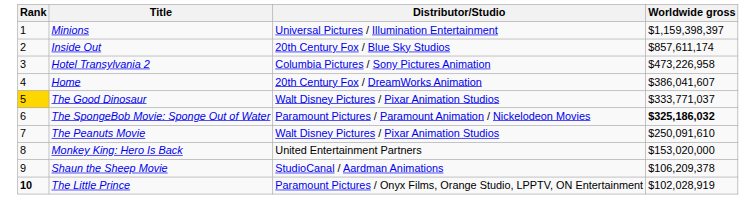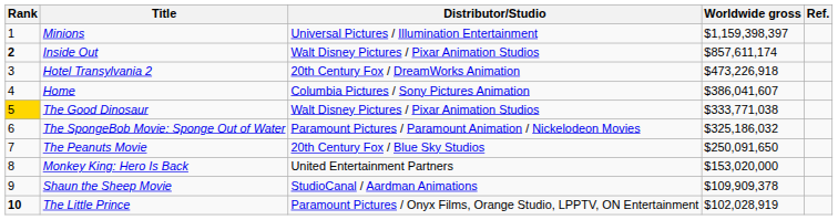 <table class="wikitable sortable" style=" margin:auto;">
 <tr>
 <th>Rank</th>
 <th>Title</th>
 <th>Distributor/Studio</th>
 <th>Worldwide gross</th>
+<th>Ref.</th>
 </tr>
 <tr>
 <td>1</td>
 <td><em><a href='#'>Minions</a></em></td>
 <td><a href='#'>Universal Pictures</a> / <a href='#'>Illumination Entertainment</a></td>
 <td>$1,159,398,397</td>
+<td></td>
 </tr>
 <tr>
-<td>2</td>
+<td><strong>2</strong></td>
 <td><em><a href='#'>Inside Out</a></em></td>
-<td><a href='#'>20th Century Fox</a> / <a href='#'>Blue Sky Studios</a></td>
+<td><a href='#'>Walt Disney Pictures</a> / <a href='#'>Pixar Animation Studios</a></td>
 <td>$857,611,174</td>
+<td></td>
 </tr>
 <tr>
 <td>3</td>
 <td><em><a href='#'>Hotel Transylvania 2</a></em></td>
-<td><a href='#'>Columbia Pictures</a> / <a href='#'>Sony Pictures Animation</a></td>
-<td>$473,226,958</td>
+<td><a href='#'>20th Century Fox</a> / <a href='#'>DreamWorks Animation</a></td>
+<td>$473,226,918</td>
+<td></td>
 </tr>
 <tr>
 <td>4</td>
 <td><em><a href='#'>Home</a></em></td>
-<td><a href='#'>20th Century Fox</a> / <a href='#'>DreamWorks Animation</a></td>
+<td><a href='#'>Columbia Pictures</a> / <a href='#'>Sony Pictures Animation</a></td>
 <td>$386,041,607</td>
+<td></td>
 </tr>
 <tr>
 <td style="background: gold;">5</td>
 <td><em><a href='#'>The Good Dinosaur</a></em></td>
 <td><a href='#'>Walt Disney Pictures</a> / <a href='#'>Pixar Animation Studios</a></td>
-<td>$333,771,037</td>
+<td>$333,771,038</td>
+<td></td>
 </tr>
 <tr>
 <td>6</td>
 <td><em><a href='#'>The SpongeBob Movie: Sponge Out of Water</a></em></td>
 <td><a href='#'>Paramount Pictures</a> / <a href='#'>Paramount Animation</a> / <a href='#'>Nickelodeon Movies</a></td>
-<td><strong>$325,186,032</strong></td>
+<td>$325,186,032</td>
+<td></td>
 </tr>
 <tr>
 <td>7</td>
 <td><em><a href='#'>The Peanuts Movie</a></em></td>
-<td><a href='#'>Walt Disney Pictures</a> / <a href='#'>Pixar Animation Studios</a></td>
-<td>$250,091,610</td>
+<td><a href='#'>20th Century Fox</a> / <a href='#'>Blue Sky Studios</a></td>
+<td>$250,091,650</td>
+<td></td>
 </tr>
 <tr>
 <td>8</td>
 <td><em><a href='#'>Monkey King: Hero Is Back</a></em></td>
 <td>United Entertainment Partners</td>
 <td>$153,020,000</td>
+<td></td>
 </tr>
 <tr>
 <td>9</td>
 <td><em><a href='#'>Shaun the Sheep Movie</a></em></td>
 <td><a href='#'>StudioCanal</a> / <a href='#'>Aardman Animations</a></td>
-<td>$106,209,378</td>
+<td>$109,909,378</td>
+<td></td>
 </tr>
 <tr>
 <td><strong>10</strong></td>
 <td><em><a href='#'>The Little Prince</a></em></td>
 <td><a href='#'>Paramount Pictures</a> / Onyx Films, Orange Studio, LPPTV, ON Entertainment</td>
 <td>$102,028,919</td>
+<td></td>
 </tr>
 </table>
